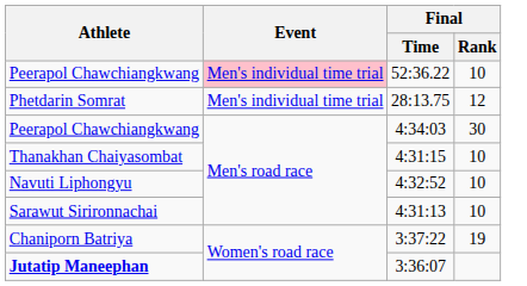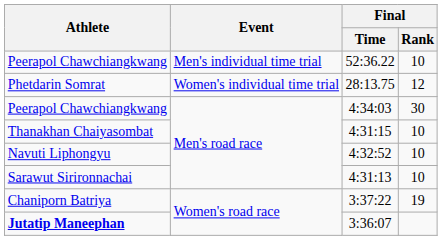 <table class=wikitable style="font-size:90%; text-align:center">
 <tr>
 <th rowspan="2">Athlete</th>
 <th rowspan="2">Event</th>
 <th colspan="2">Final</th>
 </tr>
 <tr>
 <th>Time</th>
 <th>Rank</th>
 </tr>
 <tr>
 <td align=left><a href='#'>Peerapol Chawchiangkwang</a></td>
-<td align=left style="background: pink;"><a href='#'>Men's individual time trial</a></td>
+<td align=left><a href='#'>Men's individual time trial</a></td>
 <td>52:36.22</td>
 <td>10</td>
 </tr>
 <tr>
 <td align=left><a href='#'>Phetdarin Somrat</a></td>
-<td align=left><a href='#'>Men's individual time trial</a></td>
+<td align=left><a href='#'>Women's individual time trial</a></td>
 <td>28:13.75</td>
 <td>12</td>
 </tr>
 <tr>
 <td align=left><a href='#'>Peerapol Chawchiangkwang</a></td>
 <td align=left rowspan=4><a href='#'>Men's road race</a></td>
 <td>4:34:03</td>
 <td>30</td>
 </tr>
 <tr>
 <td align=left><a href='#'>Thanakhan Chaiyasombat</a></td>
 <td>4:31:15</td>
 <td>10</td>
 </tr>
 <tr>
 <td align=left><a href='#'>Navuti Liphongyu</a></td>
 <td>4:32:52</td>
 <td>10</td>
 </tr>
 <tr>
 <td align=left><a href='#'>Sarawut Sirironnachai</a></td>
 <td>4:31:13</td>
 <td>10</td>
 </tr>
 <tr>
 <td align=left><a href='#'>Chaniporn Batriya</a></td>
 <td align=left rowspan=2><a href='#'>Women's road race</a></td>
 <td>3:37:22</td>
 <td>19</td>
 </tr>
 <tr>
 <td align=left><strong><a href='#'>Jutatip Maneephan</a></strong></td>
 <td>3:36:07</td>
 <td></td>
 </tr>
 </table>
